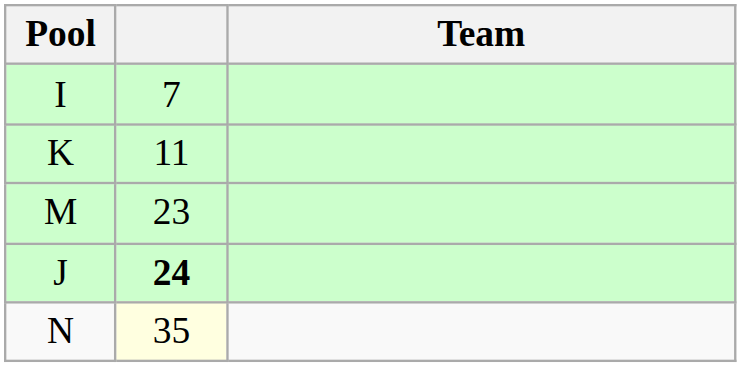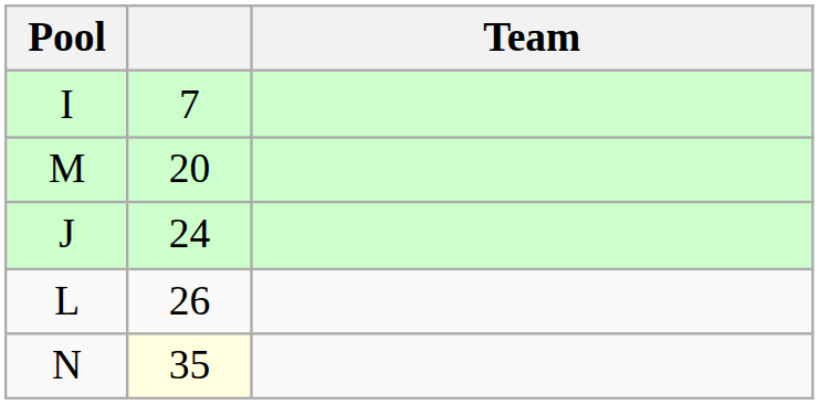 <table class="wikitable" style="text-align: center;">
 <tr>
 <th width=40>Pool</th>
 <th width=40></th>
 <th width=210>Team</th>
 </tr>
 <tr bgcolor=#ccffcc>
 <td>I</td>
 <td>7</td>
 <td align=left></td>
 </tr>
 <tr bgcolor=#ccffcc>
-<td>K</td>
-<td>11</td>
-<td align=left></td>
-</tr>
-<tr bgcolor=#ccffcc>
 <td>M</td>
-<td>23</td>
+<td>20</td>
 <td align=left></td>
 </tr>
 <tr bgcolor=#ccffcc>
 <td>J</td>
-<td><strong>24</strong></td>
+<td>24</td>
+<td align=left></td>
+</tr>
+<tr>
+<td>L</td>
+<td>26</td>
 <td align=left></td>
 </tr>
 <tr>
 <td>N</td>
 <td style="background: lightyellow;">35</td>
 <td align=left></td>
 </tr>
 </table>
